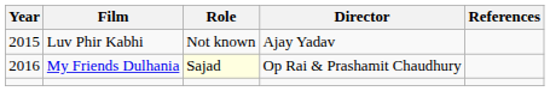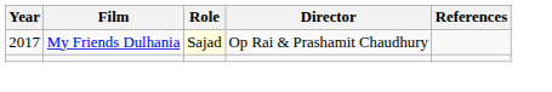 <table class="wikitable">
 <tr>
 <th>Year</th>
 <th>Film</th>
 <th>Role</th>
 <th>Director</th>
 <th>References</th>
 </tr>
 <tr>
-<td>2015</td>
-<td>Luv Phir Kabhi</td>
-<td>Not known</td>
-<td>Ajay Yadav</td>
-<td></td>
-</tr>
-<tr>
-<td>2016</td>
+<td>2017</td>
 <td><a href='#'>My Friends Dulhania</a></td>
 <td style="background: lightyellow;">Sajad</td>
 <td>Op Rai & Prashamit Chaudhury</td>
 <td></td>
 </tr>
 <tr>
 <td></td>
 <td></td>
 <td></td>
 <td></td>
 <td></td>
 </tr>
 </table>
